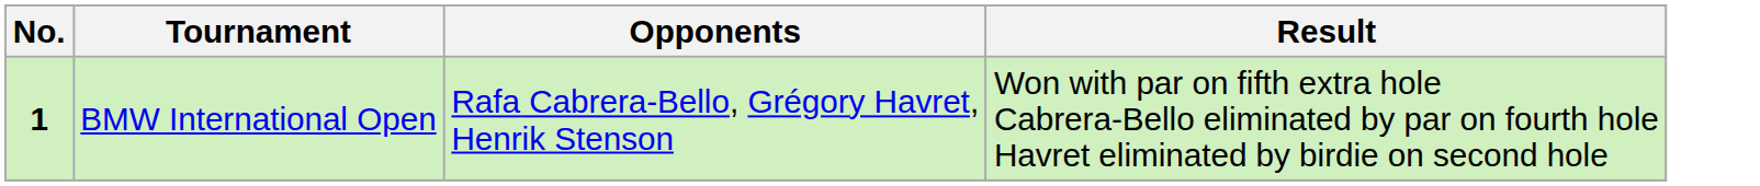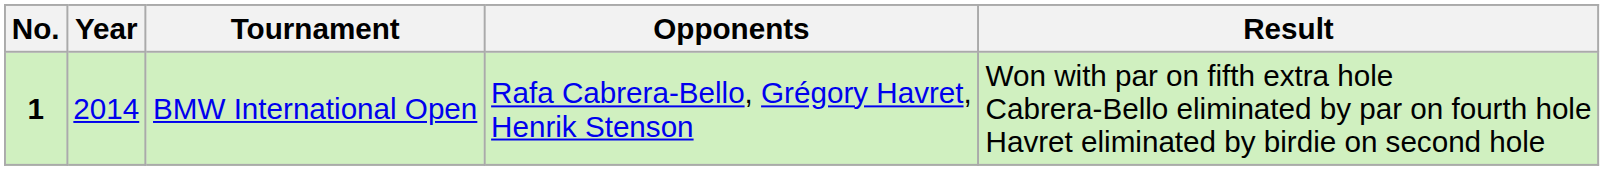 <table class="wikitable" style="font-size:95%;">
 <tr>
 <th>No.</th>
+<th>Year</th>
 <th>Tournament</th>
 <th>Opponents</th>
 <th>Result</th>
 </tr>
 <tr style="background:#D0F0C0;">
 <td align=center><strong>1</strong></td>
+<td><a href='#'>2014</a></td>
 <td><a href='#'>BMW International Open</a></td>
 <td> <a href='#'>Rafa Cabrera-Bello</a>,  <a href='#'>Grégory Havret</a>,<br> <a href='#'>Henrik Stenson</a></td>
 <td>Won with par on fifth extra hole<br>Cabrera-Bello eliminated by par on fourth hole<br>Havret eliminated by birdie on second hole</td>
 </tr>
 </table>
